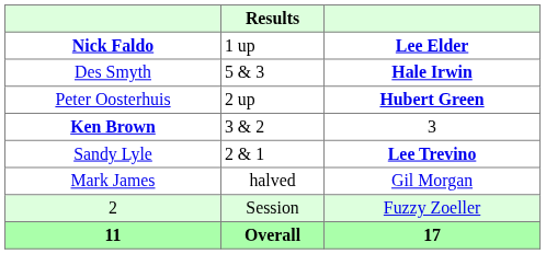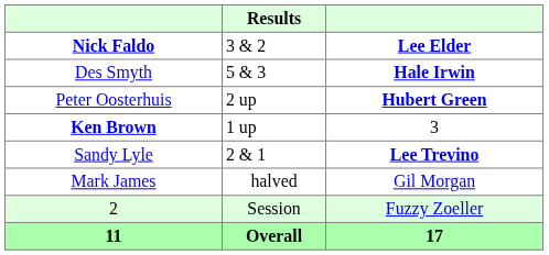 <table border="1" cellpadding="3" style="border-collapse: collapse; text-align:center;">
 <tr style="background:#dfd;">
 <th style="width:12em;"></th>
 <th style="width:5.5em;">Results</th>
 <th style="width:12em;"></th>
 </tr>
 <tr>
 <td><strong><a href='#'>Nick Faldo</a></strong></td>
-<td align=left> 1 up</td>
+<td align=left> 3 & 2</td>
 <td><strong><a href='#'>Lee Elder</a></strong></td>
 </tr>
 <tr>
 <td><a href='#'>Des Smyth</a></td>
 <td align=left> 5 & 3</td>
 <td><strong><a href='#'>Hale Irwin</a></strong></td>
 </tr>
 <tr>
 <td><a href='#'>Peter Oosterhuis</a></td>
 <td align=left> 2 up</td>
 <td><strong><a href='#'>Hubert Green</a></strong></td>
 </tr>
 <tr>
 <td><strong><a href='#'>Ken Brown</a></strong></td>
-<td align=left> 3 & 2</td>
+<td align=left> 1 up</td>
 <td>3</td>
 </tr>
 <tr>
 <td><a href='#'>Sandy Lyle</a></td>
 <td align=left> 2 & 1</td>
 <td><strong><a href='#'>Lee Trevino</a></strong></td>
 </tr>
 <tr>
 <td><a href='#'>Mark James</a></td>
 <td>halved</td>
 <td><a href='#'>Gil Morgan</a></td>
 </tr>
 <tr style="background:#dfd;">
 <td>2</td>
 <td>Session</td>
 <td><a href='#'>Fuzzy Zoeller</a></td>
 </tr>
 <tr style="background:#afa;">
 <th>11</th>
 <th>Overall</th>
 <th>17</th>
 </tr>
 </table>
